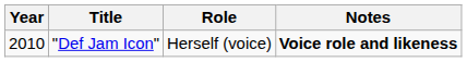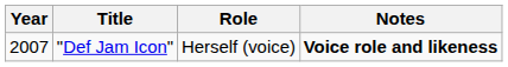 <table class="wikitable sortable">
 <tr>
 <th>Year</th>
 <th>Title</th>
 <th>Role</th>
 <th class="unsortable">Notes</th>
 </tr>
 <tr>
-<td>2010</td>
+<td>2007</td>
 <td>"<a href='#'>Def Jam Icon</a>"</td>
 <td>Herself (voice)</td>
 <td><strong>Voice role and likeness</strong></td>
 </tr>
 </table>
